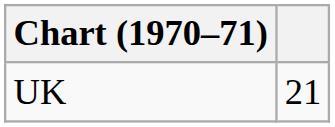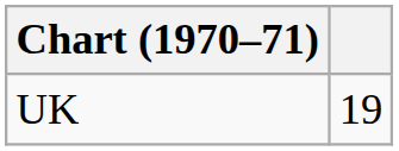 <table class="wikitable sortable plainrowheaders">
 <tr>
 <th>Chart (1970–71)</th>
 <th></th>
 </tr>
 <tr>
 <td>UK</td>
-<td>21</td>
+<td>19</td>
 </tr>
 </table>
